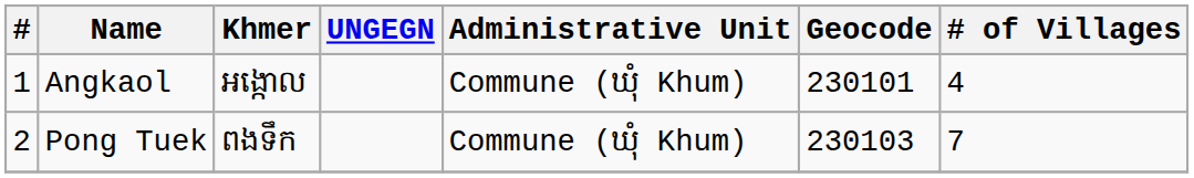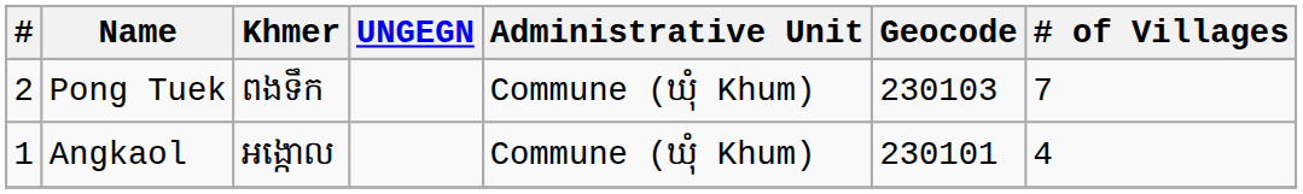 <table class="wikitable sortable">
 <tr>
 <th>#</th>
 <th>Name</th>
 <th>Khmer</th>
 <th><a href='#'>UNGEGN</a></th>
 <th>Administrative Unit</th>
 <th>Geocode</th>
 <th># of Villages</th>
 </tr>
 <tr>
+<td>2</td>
+<td>Pong Tuek</td>
+<td>ពងទឹក</td>
+<td></td>
+<td>Commune (ឃុំ Khum)</td>
+<td>230103</td>
+<td>7</td>
+</tr>
+<tr>
 <td>1</td>
 <td>Angkaol</td>
 <td>អង្កោល</td>
 <td></td>
 <td>Commune (ឃុំ Khum)</td>
 <td>230101</td>
 <td>4</td>
 </tr>
 <tr>
-<td>2</td>
-<td>Pong Tuek</td>
-<td>ពងទឹក</td>
-<td></td>
-<td>Commune (ឃុំ Khum)</td>
-<td>230103</td>
-<td>7</td>
-</tr>
-<tr>
 </tr>
 </table>
